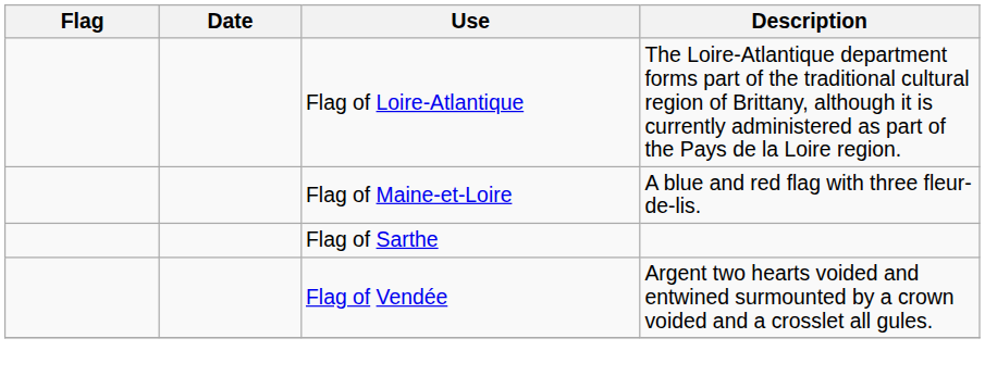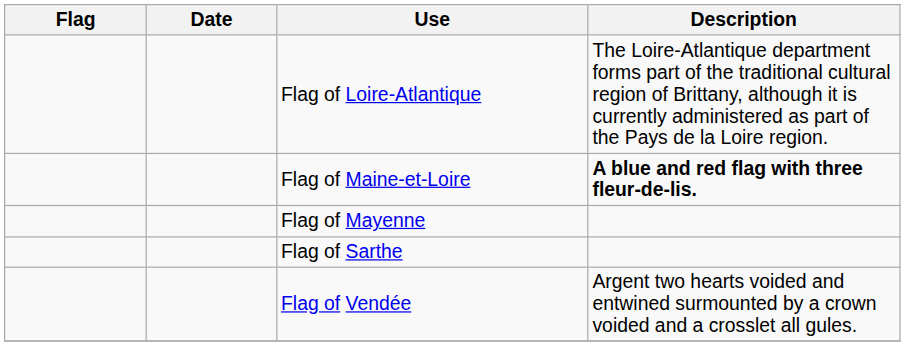 <table class="wikitable">
 <tr style="background:#efefef;">
 <th style="width:110px;">Flag</th>
 <th style="width:100px;">Date</th>
 <th style="width:250px;">Use</th>
 <th style="width:250px;">Description</th>
 </tr>
 <tr>
 <td><br></td>
 <td></td>
 <td>Flag of <a href='#'>Loire-Atlantique</a></td>
 <td>The Loire-Atlantique department forms part of the traditional cultural region of Brittany, although it is currently administered as part of the Pays de la Loire region.</td>
 </tr>
 <tr>
 <td><br></td>
 <td></td>
 <td>Flag of <a href='#'>Maine-et-Loire</a></td>
-<td>A blue and red flag with three fleur-de-lis.</td>
+<td><strong>A blue and red flag with three fleur-de-lis.</strong></td>
+</tr>
+<tr>
+<td><br></td>
+<td></td>
+<td>Flag of <a href='#'>Mayenne</a></td>
+<td></td>
 </tr>
 <tr>
 <td><br></td>
 <td></td>
 <td>Flag of <a href='#'>Sarthe</a></td>
 <td></td>
 </tr>
 <tr>
 <td><br></td>
 <td></td>
 <td><a href='#'>Flag of</a> <a href='#'>Vendée</a></td>
 <td>Argent two hearts voided and entwined surmounted by a crown voided and a crosslet all gules.</td>
 </tr>
 <tr>
 </tr>
 </table>
